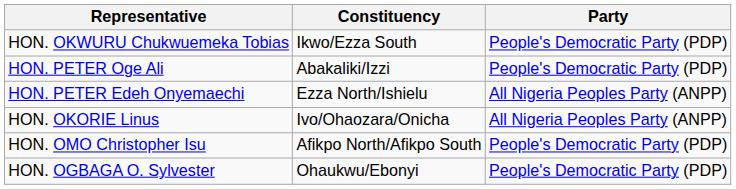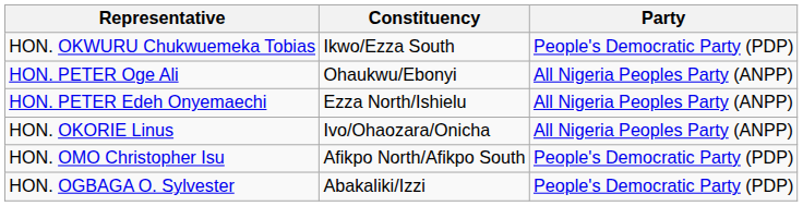 <table class="wikitable" border="1">
 <tr>
 <th>Representative</th>
 <th>Constituency</th>
 <th>Party</th>
 </tr>
 <tr>
 <td>HON. <a href='#'>OKWURU Chukwuemeka Tobias</a></td>
 <td>Ikwo/Ezza South</td>
 <td><a href='#'>People's Democratic Party</a> (PDP)</td>
 </tr>
 <tr>
 <td><a href='#'>HON. PETER Oge Ali</a></td>
-<td>Abakaliki/Izzi</td>
-<td><a href='#'>People's Democratic Party</a> (PDP)</td>
+<td>Ohaukwu/Ebonyi</td>
+<td><a href='#'>All Nigeria Peoples Party</a> (ANPP)</td>
 </tr>
 <tr>
 <td><a href='#'>HON. PETER Edeh Onyemaechi</a></td>
 <td>Ezza North/Ishielu</td>
 <td><a href='#'>All Nigeria Peoples Party</a> (ANPP)</td>
 </tr>
 <tr>
 <td>HON. <a href='#'>OKORIE Linus</a></td>
 <td>Ivo/Ohaozara/Onicha</td>
 <td><a href='#'>All Nigeria Peoples Party</a> (ANPP)</td>
 </tr>
 <tr>
 <td>HON. <a href='#'>OMO Christopher Isu</a></td>
 <td>Afikpo North/Afikpo South</td>
 <td><a href='#'>People's Democratic Party</a> (PDP)</td>
 </tr>
 <tr>
 <td>HON. <a href='#'>OGBAGA O. Sylvester</a></td>
-<td>Ohaukwu/Ebonyi</td>
+<td>Abakaliki/Izzi</td>
 <td><a href='#'>People's Democratic Party</a> (PDP)</td>
 </tr>
 </table>
